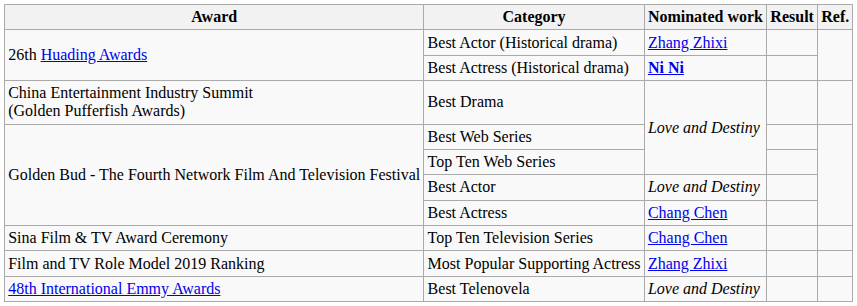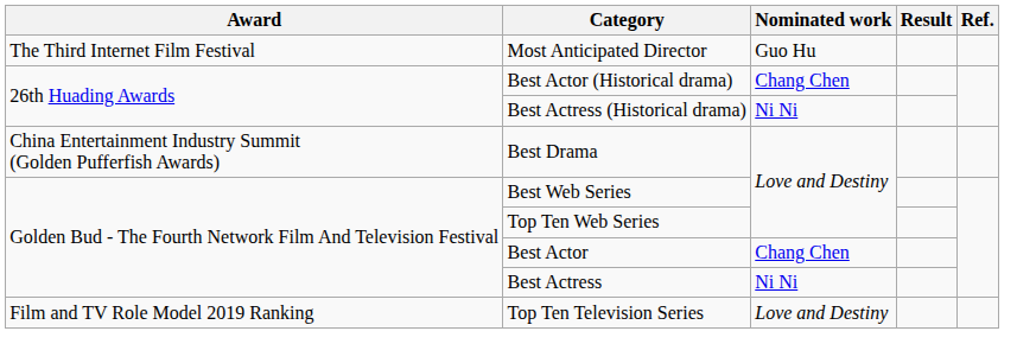 <table class="wikitable">
 <tr>
 <th>Award</th>
 <th>Category</th>
 <th>Nominated work</th>
 <th>Result</th>
 <th>Ref.</th>
 </tr>
 <tr>
+<td>The Third Internet Film Festival</td>
+<td>Most Anticipated Director</td>
+<td>Guo Hu</td>
+<td></td>
+<td></td>
+</tr>
+<tr>
 <td rowspan=2>26th <a href='#'>Huading Awards</a></td>
 <td>Best Actor (Historical drama)</td>
-<td><a href='#'>Zhang Zhixi</a></td>
+<td><a href='#'>Chang Chen</a></td>
 <td></td>
 <td rowspan=2></td>
 </tr>
 <tr>
 <td>Best Actress (Historical drama)</td>
-<td><strong><a href='#'>Ni Ni</a></strong></td>
+<td><a href='#'>Ni Ni</a></td>
 <td></td>
 </tr>
 <tr>
 <td>China Entertainment Industry Summit <br> (Golden Pufferfish Awards)</td>
 <td>Best Drama</td>
 <td rowspan=3><em>Love and Destiny</em></td>
 <td></td>
 <td></td>
 </tr>
 <tr>
 <td rowspan=4>Golden Bud - The Fourth Network Film And Television Festival</td>
 <td>Best Web Series</td>
 <td></td>
 <td rowspan=4></td>
 </tr>
 <tr>
 <td>Top Ten Web Series</td>
 <td></td>
 </tr>
 <tr>
 <td>Best Actor</td>
-<td><em>Love and Destiny</em></td>
+<td><a href='#'>Chang Chen</a></td>
 <td></td>
 </tr>
 <tr>
 <td>Best Actress</td>
-<td><a href='#'>Chang Chen</a></td>
-<td></td>
-</tr>
-<tr>
-<td>Sina Film & TV Award Ceremony</td>
-<td>Top Ten Television Series</td>
-<td><a href='#'>Chang Chen</a></td>
-<td></td>
+<td><a href='#'>Ni Ni</a></td>
 <td></td>
 </tr>
 <tr>
 <td>Film and TV Role Model 2019 Ranking</td>
-<td>Most Popular Supporting Actress</td>
-<td><a href='#'>Zhang Zhixi</a></td>
-<td></td>
-<td></td>
-</tr>
-<tr>
-<td><a href='#'>48th International Emmy Awards</a></td>
-<td>Best Telenovela</td>
+<td>Top Ten Television Series</td>
 <td><em>Love and Destiny</em></td>
 <td></td>
 <td></td>
 </tr>
 </table>
